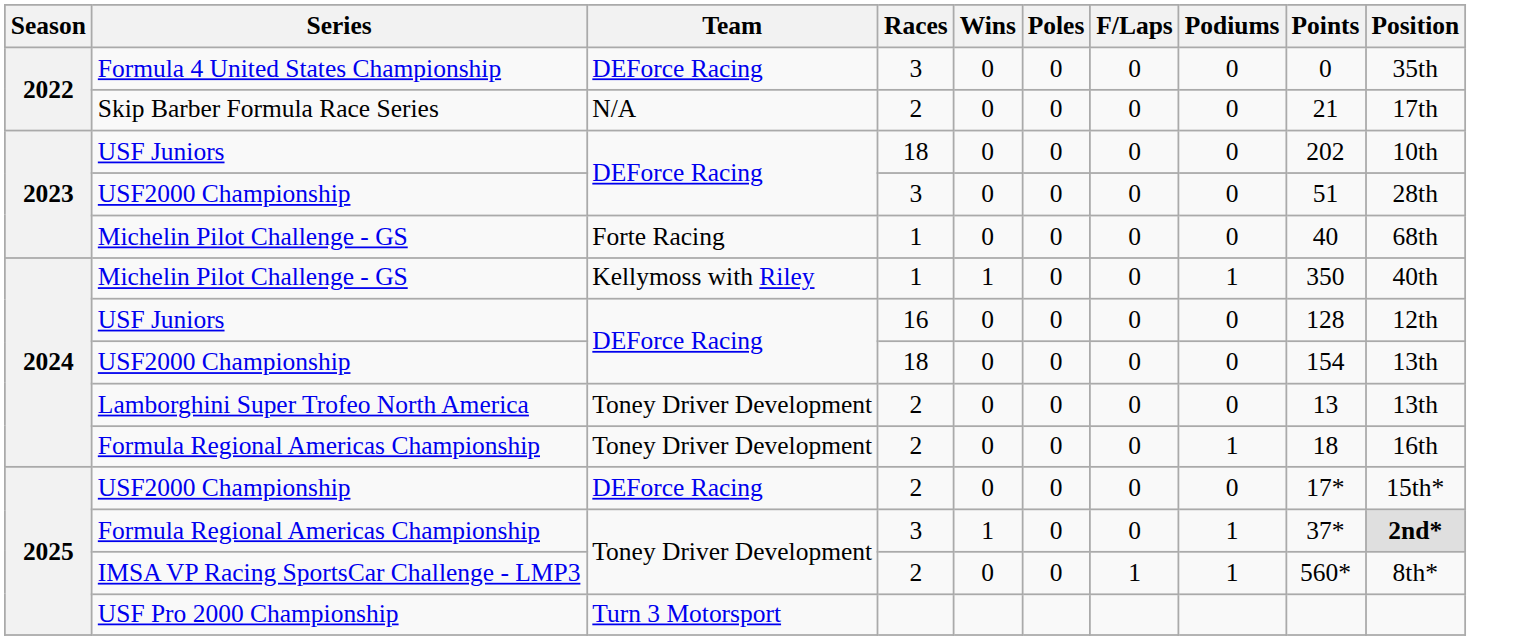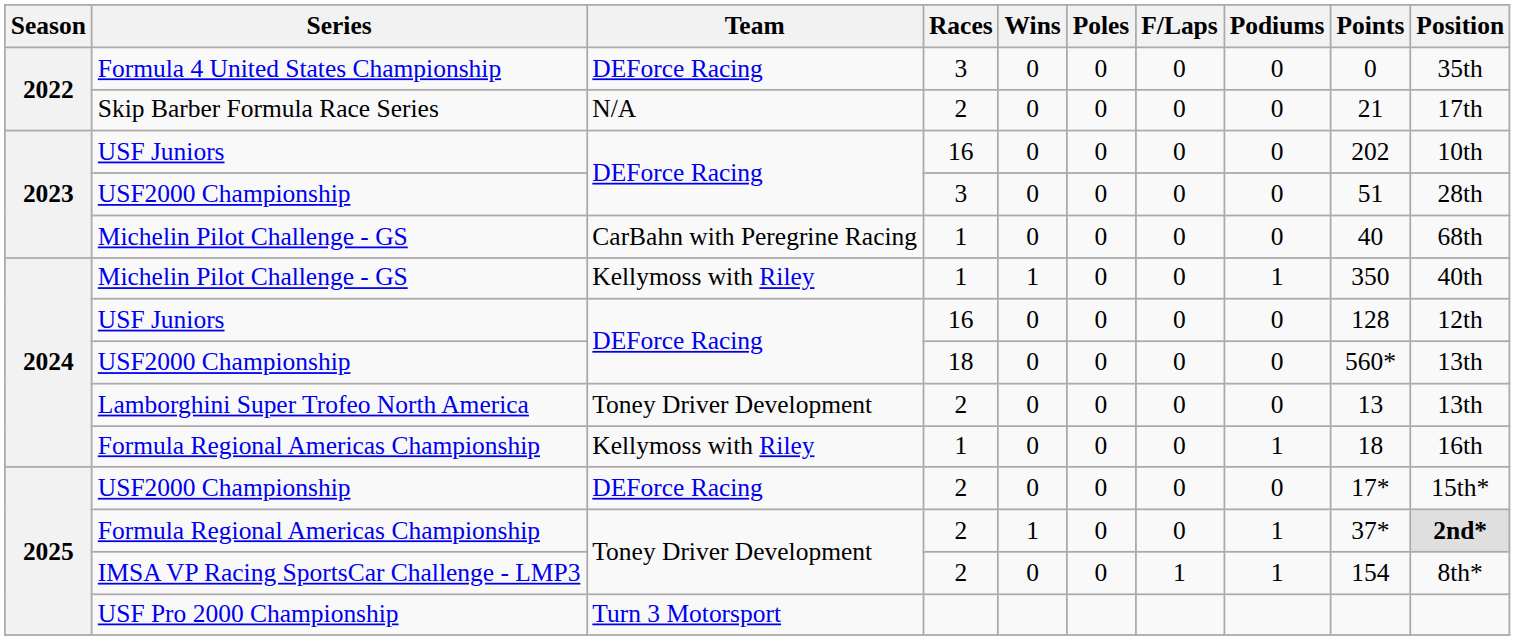 <table class="wikitable" style="font-size: 90%; text-align:center">
 <tr>
 <th>Season</th>
 <th>Series</th>
 <th>Team</th>
 <th>Races</th>
 <th>Wins</th>
 <th><strong>Poles</strong></th>
 <th>F/Laps</th>
 <th>Podiums</th>
 <th>Points</th>
 <th>Position</th>
 </tr>
 <tr>
 <th rowspan="2">2022</th>
 <td align="left" nowrap><a href='#'>Formula 4 United States Championship</a></td>
 <td align="left" nowrap=""><a href='#'>DEForce Racing</a></td>
 <td>3</td>
 <td>0</td>
 <td>0</td>
 <td>0</td>
 <td>0</td>
 <td>0</td>
 <td>35th</td>
 </tr>
 <tr>
 <td align="left" nowrap>Skip Barber Formula Race Series</td>
 <td align="left">N/A</td>
 <td>2</td>
 <td>0</td>
 <td>0</td>
 <td>0</td>
 <td>0</td>
 <td>21</td>
 <td>17th</td>
 </tr>
 <tr>
 <th rowspan="3">2023</th>
 <td align="left"><a href='#'>USF Juniors</a></td>
 <td rowspan="2" align="left"><a href='#'>DEForce Racing</a></td>
-<td>18</td>
+<td>16</td>
 <td>0</td>
 <td>0</td>
 <td>0</td>
 <td>0</td>
 <td>202</td>
 <td>10th</td>
 </tr>
 <tr>
 <td align="left"><a href='#'>USF2000 Championship</a></td>
 <td>3</td>
 <td>0</td>
 <td>0</td>
 <td>0</td>
 <td>0</td>
 <td>51</td>
 <td>28th</td>
 </tr>
 <tr>
 <td align="left"><a href='#'>Michelin Pilot Challenge - GS</a></td>
-<td align="left">Forte Racing</td>
+<td align="left" nowrap>CarBahn with Peregrine Racing</td>
 <td>1</td>
 <td>0</td>
 <td>0</td>
 <td>0</td>
 <td>0</td>
 <td>40</td>
 <td>68th</td>
 </tr>
 <tr>
 <th rowspan="5">2024</th>
 <td align="left"><a href='#'>Michelin Pilot Challenge - GS</a></td>
 <td align="left">Kellymoss with <a href='#'>Riley</a></td>
 <td>1</td>
 <td>1</td>
 <td>0</td>
 <td>0</td>
 <td>1</td>
 <td>350</td>
 <td>40th</td>
 </tr>
 <tr>
 <td align="left"><a href='#'>USF Juniors</a></td>
 <td rowspan="2" align="left"><a href='#'>DEForce Racing</a></td>
 <td>16</td>
 <td>0</td>
 <td>0</td>
 <td>0</td>
 <td>0</td>
 <td>128</td>
 <td>12th</td>
 </tr>
 <tr>
 <td align="left"><a href='#'>USF2000 Championship</a></td>
 <td>18</td>
 <td>0</td>
 <td>0</td>
 <td>0</td>
 <td>0</td>
-<td>154</td>
+<td>560*</td>
 <td>13th</td>
 </tr>
 <tr>
 <td align="left"><a href='#'>Lamborghini Super Trofeo North America</a></td>
 <td align="left">Toney Driver Development</td>
 <td>2</td>
 <td>0</td>
 <td>0</td>
 <td>0</td>
 <td>0</td>
 <td>13</td>
 <td>13th</td>
 </tr>
 <tr>
 <td align="left"><a href='#'>Formula Regional Americas Championship</a></td>
-<td align="left">Toney Driver Development</td>
-<td>2</td>
+<td align="left">Kellymoss with <a href='#'>Riley</a></td>
+<td>1</td>
 <td>0</td>
 <td>0</td>
 <td>0</td>
 <td>1</td>
 <td>18</td>
 <td>16th</td>
 </tr>
 <tr>
 <th rowspan="4">2025</th>
 <td align="left"><a href='#'>USF2000 Championship</a></td>
 <td align="left"><a href='#'>DEForce Racing</a></td>
 <td>2</td>
 <td>0</td>
 <td>0</td>
 <td>0</td>
 <td>0</td>
 <td>17*</td>
 <td>15th*</td>
 </tr>
 <tr>
 <td align="left"><a href='#'>Formula Regional Americas Championship</a></td>
 <td rowspan="2" align="left">Toney Driver Development</td>
-<td>3</td>
+<td>2</td>
 <td>1</td>
 <td>0</td>
 <td>0</td>
 <td>1</td>
 <td>37*</td>
 <td style="background:#DFDFDF;"><strong>2nd*</strong></td>
 </tr>
 <tr>
 <td align="left" nowrap><a href='#'>IMSA VP Racing SportsCar Challenge - LMP3</a></td>
 <td>2</td>
 <td>0</td>
 <td>0</td>
 <td>1</td>
 <td>1</td>
-<td>560*</td>
+<td>154</td>
 <td>8th*</td>
 </tr>
 <tr>
 <td align=left><a href='#'>USF Pro 2000 Championship</a></td>
 <td align=left><a href='#'>Turn 3 Motorsport</a></td>
 <td></td>
 <td></td>
 <td></td>
 <td></td>
 <td></td>
 <td></td>
 <td></td>
 </tr>
 </table>
